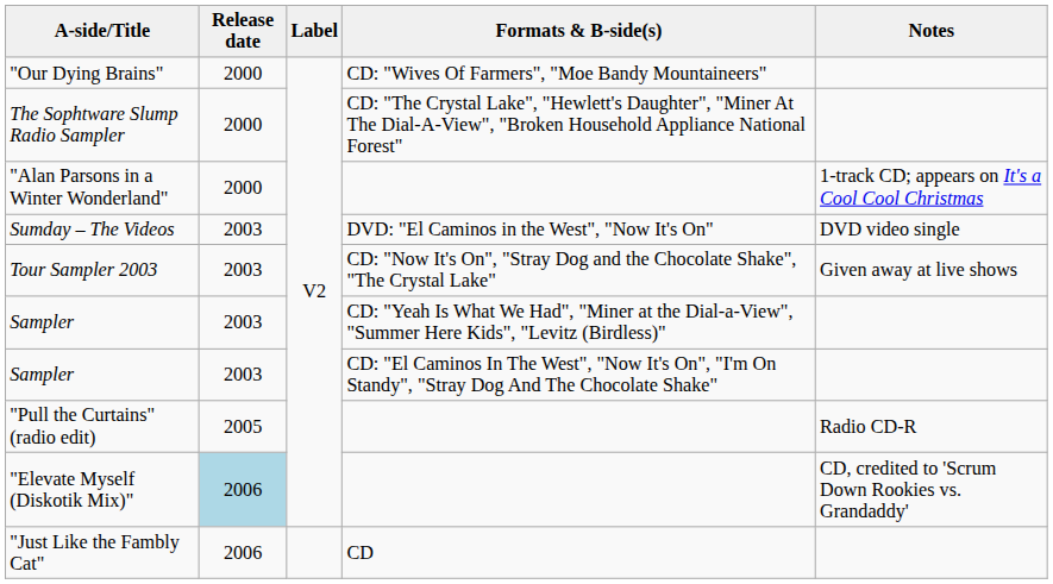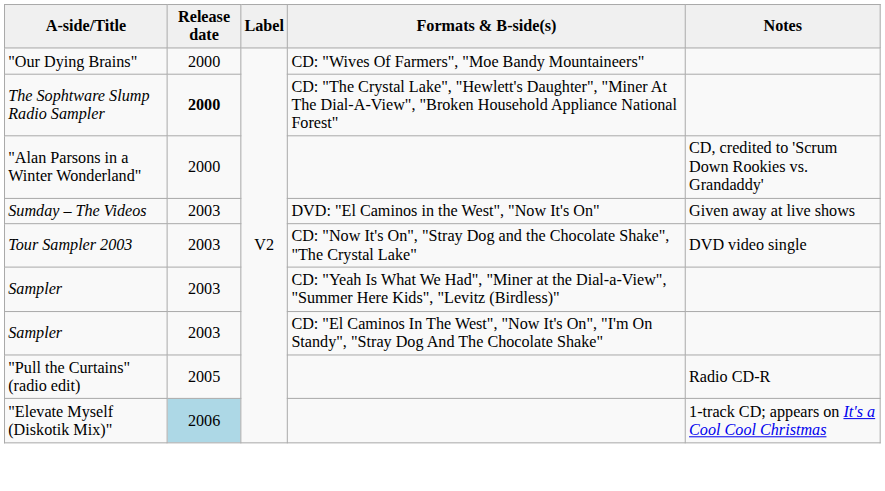 <table class="wikitable" style="text-align:center;">
 <tr>
 <td Align="center" style="background:#f0f0f0;"><strong>A-side/Title</strong></td>
 <td Align="center" style="background:#f0f0f0;"><strong>Release date</strong></td>
 <td Align="center" style="background:#f0f0f0;"><strong>Label</strong></td>
 <td Align="center" style="background:#f0f0f0;"><strong>Formats & B-side(s)</strong></td>
 <td Align="center" style="background:#f0f0f0;"><strong>Notes</strong></td>
 </tr>
 <tr>
 <td Align="left">"Our Dying Brains"</td>
 <td>2000</td>
 <td rowspan="9">V2</td>
 <td align="left">CD: "Wives Of Farmers", "Moe Bandy Mountaineers"</td>
 <td align="left"></td>
 </tr>
 <tr>
 <td Align="left"><em>The Sophtware Slump Radio Sampler</em></td>
-<td>2000</td>
+<td><strong>2000</strong></td>
 <td align="left">CD: "The Crystal Lake", "Hewlett's Daughter", "Miner At The Dial-A-View", "Broken Household Appliance National Forest"</td>
 <td></td>
 </tr>
 <tr>
 <td Align="left">"Alan Parsons in a Winter Wonderland"</td>
 <td>2000</td>
 <td></td>
-<td align="left">1-track CD; appears on <em><a href='#'>It's a Cool Cool Christmas</a></em></td>
+<td align="left">CD, credited to 'Scrum Down Rookies vs. Grandaddy'</td>
 </tr>
 <tr>
 <td Align="left"><em>Sumday – The Videos</em></td>
 <td>2003</td>
 <td align="left">DVD: "El Caminos in the West", "Now It's On"</td>
-<td align="left">DVD video single</td>
+<td align="left">Given away at live shows</td>
 </tr>
 <tr>
 <td Align="left"><em>Tour Sampler 2003</em></td>
 <td>2003</td>
 <td align="left">CD: "Now It's On", "Stray Dog and the Chocolate Shake", "The Crystal Lake"</td>
-<td align="left">Given away at live shows</td>
+<td align="left">DVD video single</td>
 </tr>
 <tr>
 <td Align="left"><em>Sampler</em></td>
 <td>2003</td>
 <td align="left">CD: "Yeah Is What We Had", "Miner at the Dial-a-View", "Summer Here Kids", "Levitz (Birdless)"</td>
 <td></td>
 </tr>
 <tr>
 <td Align="left"><em>Sampler</em></td>
 <td>2003</td>
 <td align="left">CD: "El Caminos In The West", "Now It's On", "I'm On Standy", "Stray Dog And The Chocolate Shake"</td>
 <td></td>
 </tr>
 <tr>
 <td Align="left">"Pull the Curtains" (radio edit)</td>
 <td>2005</td>
 <td></td>
 <td align="left">Radio CD-R</td>
 </tr>
 <tr>
 <td Align="left">"Elevate Myself (Diskotik Mix)"</td>
 <td style="background: lightblue;">2006</td>
 <td></td>
-<td align="left">CD, credited to 'Scrum Down Rookies vs. Grandaddy'</td>
-</tr>
-<tr>
-<td Align="left">"Just Like the Fambly Cat"</td>
-<td>2006</td>
-<td></td>
-<td align="left">CD</td>
-<td></td>
+<td align="left">1-track CD; appears on <em><a href='#'>It's a Cool Cool Christmas</a></em></td>
 </tr>
 </table>
